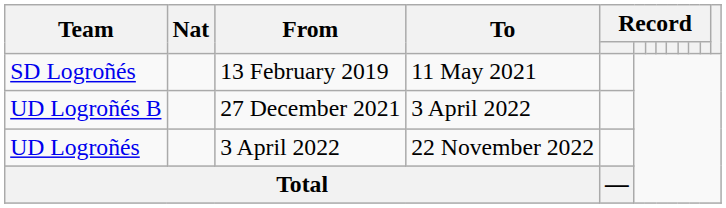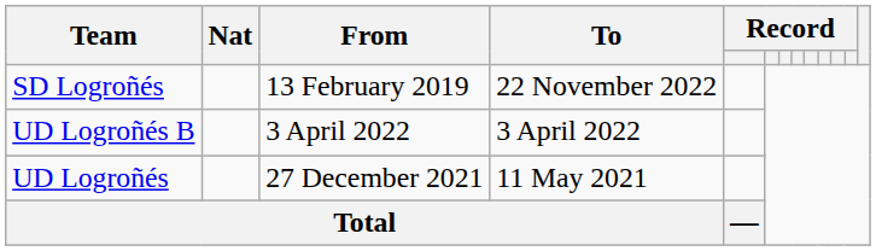 <table class="wikitable" style="text-align: center">
 <tr>
 <th rowspan="2">Team</th>
 <th rowspan="2">Nat</th>
 <th rowspan="2">From</th>
 <th rowspan="2">To</th>
 <th colspan="8">Record</th>
 <th rowspan=2></th>
 </tr>
 <tr>
 <th></th>
 <th></th>
 <th></th>
 <th></th>
 <th></th>
 <th></th>
 <th></th>
 <th></th>
 </tr>
 <tr>
 <td align=left><a href='#'>SD Logroñés</a></td>
 <td></td>
 <td align=left>13 February 2019</td>
-<td align=left>11 May 2021<br></td>
+<td align=left>22 November 2022<br></td>
 <td></td>
 </tr>
 <tr>
 <td align=left><a href='#'>UD Logroñés B</a></td>
 <td></td>
-<td align=left>27 December 2021</td>
+<td align=left>3 April 2022</td>
 <td align=left>3 April 2022<br></td>
 <td></td>
 </tr>
 <tr>
 <td align=left><a href='#'>UD Logroñés</a></td>
 <td></td>
-<td align=left>3 April 2022</td>
-<td align=left>22 November 2022<br></td>
+<td align=left>27 December 2021</td>
+<td align=left>11 May 2021<br></td>
 <td></td>
 </tr>
 <tr>
 <th colspan="4">Total<br></th>
 <th>—</th>
 </tr>
 </table>
